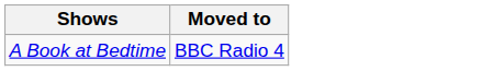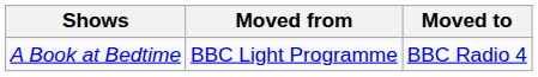 <table class="wikitable">
 <tr>
 <th>Shows</th>
+<th>Moved from</th>
 <th>Moved to</th>
 </tr>
 <tr>
 <td><em><a href='#'>A Book at Bedtime</a></em></td>
+<td><a href='#'>BBC Light Programme</a></td>
 <td><a href='#'>BBC Radio 4</a></td>
 </tr>
 </table>
